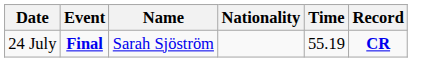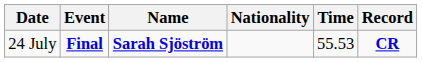 <table class="wikitable" style=text-align:center>
 <tr>
 <th>Date</th>
 <th>Event</th>
 <th>Name</th>
 <th>Nationality</th>
 <th>Time</th>
 <th>Record</th>
 </tr>
 <tr>
 <td>24 July</td>
 <td><strong><a href='#'>Final</a></strong></td>
-<td align=left><a href='#'>Sarah Sjöström</a></td>
+<td align=left><strong><a href='#'>Sarah Sjöström</a></strong></td>
 <td align=left></td>
-<td>55.19</td>
+<td>55.53</td>
 <td><strong><a href='#'>CR</a></strong></td>
 </tr>
 </table>
